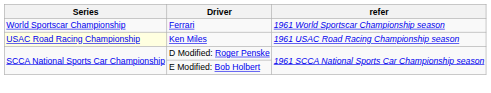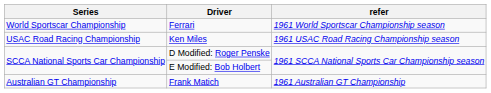 <table class="wikitable" style="font-size: 87%;">
 <tr>
 <th>Series</th>
 <th>Driver</th>
 <th>refer</th>
 </tr>
 <tr>
 <td><a href='#'>World Sportscar Championship</a></td>
 <td> <a href='#'>Ferrari</a></td>
 <td><em><a href='#'>1961 World Sportscar Championship season</a></em></td>
 </tr>
 <tr>
-<td style="background: lightyellow;"><a href='#'>USAC Road Racing Championship</a></td>
+<td><a href='#'>USAC Road Racing Championship</a></td>
 <td> <a href='#'>Ken Miles</a></td>
 <td><em><a href='#'>1961 USAC Road Racing Championship season</a></em></td>
 </tr>
 <tr>
 <td rowspan=2><a href='#'>SCCA National Sports Car Championship</a></td>
 <td>D Modified:  <a href='#'>Roger Penske</a></td>
 <td rowspan=2><em><a href='#'>1961 SCCA National Sports Car Championship season</a></em></td>
 </tr>
 <tr>
 <td>E Modified:  <a href='#'>Bob Holbert</a></td>
 </tr>
+<tr>
+<td><a href='#'>Australian GT Championship</a></td>
+<td> <a href='#'>Frank Matich</a></td>
+<td><em><a href='#'>1961 Australian GT Championship</a></em></td>
+</tr>
 </table>
